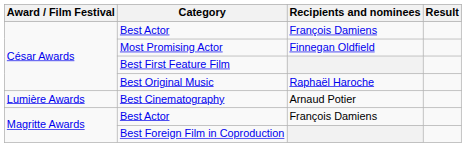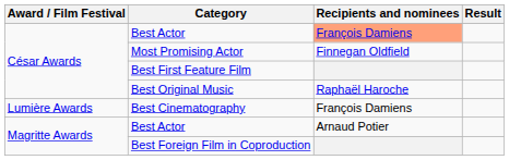 <table class="wikitable plainrowheaders sortable">
 <tr style="background:#ccc; text-align:center;">
 <th scope="col">Award / Film Festival</th>
 <th scope="col">Category</th>
 <th scope="col">Recipients and nominees</th>
 <th scope="col">Result</th>
 </tr>
 <tr>
 <td rowspan=4><a href='#'>César Awards</a></td>
 <td><a href='#'>Best Actor</a></td>
-<td><a href='#'>François Damiens</a></td>
+<td style="background: lightsalmon;"><a href='#'>François Damiens</a></td>
 <td></td>
 </tr>
 <tr>
 <td><a href='#'>Most Promising Actor</a></td>
 <td><a href='#'>Finnegan Oldfield</a></td>
 <td></td>
 </tr>
 <tr>
 <td><a href='#'>Best First Feature Film</a></td>
 <th></th>
 <td></td>
 </tr>
 <tr>
 <td><a href='#'>Best Original Music</a></td>
 <td><a href='#'>Raphaël Haroche</a></td>
 <td></td>
 </tr>
 <tr>
 <td><a href='#'>Lumière Awards</a></td>
 <td><a href='#'>Best Cinematography</a></td>
-<td>Arnaud Potier</td>
+<td>François Damiens</td>
 <td></td>
 </tr>
 <tr>
 <td rowspan=2><a href='#'>Magritte Awards</a></td>
 <td><a href='#'>Best Actor</a></td>
-<td>François Damiens</td>
+<td>Arnaud Potier</td>
 <td></td>
 </tr>
 <tr>
 <td><a href='#'>Best Foreign Film in Coproduction</a></td>
 <th></th>
 <td></td>
 </tr>
 </table>
